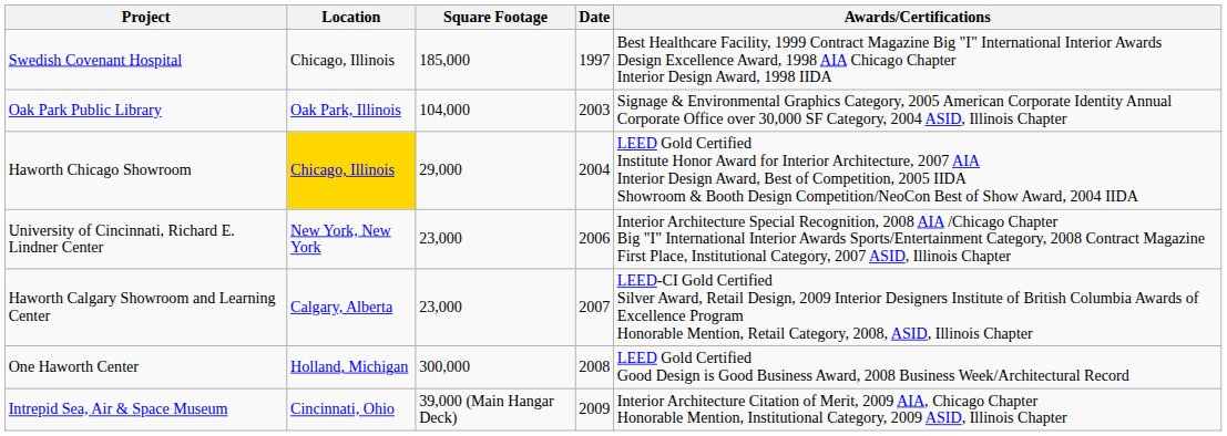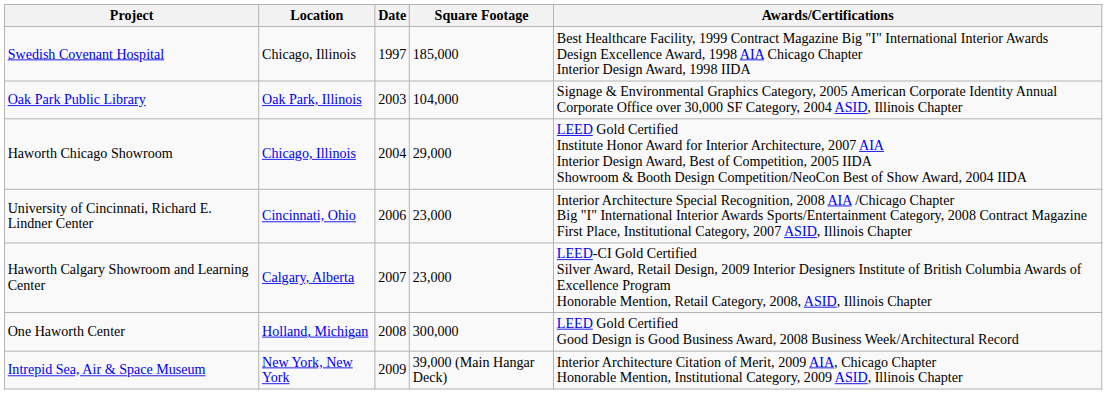 <table class="wikitable">
 <tr>
 <th>Project</th>
 <th>Location</th>
+<th>Date</th>
 <th>Square Footage</th>
-<th>Date</th>
 <th>Awards/Certifications</th>
 </tr>
 <tr>
 <td><a href='#'>Swedish Covenant Hospital</a></td>
 <td>Chicago, Illinois</td>
+<td>1997</td>
 <td>185,000</td>
-<td>1997</td>
 <td>Best Healthcare Facility, 1999  Contract Magazine Big "I" International Interior Awards<br>Design Excellence Award, 1998  <a href='#'>AIA</a> Chicago Chapter<br>Interior Design Award, 1998  IIDA</td>
 </tr>
 <tr>
 <td><a href='#'>Oak Park Public Library</a></td>
 <td><a href='#'>Oak Park, Illinois</a></td>
+<td>2003</td>
 <td>104,000</td>
-<td>2003</td>
 <td>Signage & Environmental Graphics Category, 2005 American Corporate Identity Annual<br>Corporate Office over 30,000 SF Category, 2004 <a href='#'>ASID</a>, Illinois Chapter</td>
 </tr>
 <tr>
 <td>Haworth Chicago Showroom</td>
-<td style="background: gold;"><a href='#'>Chicago, Illinois</a></td>
+<td><a href='#'>Chicago, Illinois</a></td>
+<td>2004</td>
 <td>29,000</td>
-<td>2004</td>
 <td><a href='#'>LEED</a> Gold Certified<br>Institute Honor Award for Interior Architecture, 2007  <a href='#'>AIA</a><br>Interior Design Award, Best of Competition, 2005  IIDA <br>Showroom & Booth Design Competition/NeoCon Best of Show Award, 2004  IIDA</td>
 </tr>
 <tr>
 <td>University of Cincinnati, Richard E. Lindner Center</td>
-<td><a href='#'>New York, New York</a></td>
+<td><a href='#'>Cincinnati, Ohio</a></td>
+<td>2006</td>
 <td>23,000</td>
-<td>2006</td>
 <td>Interior Architecture Special Recognition, 2008 <a href='#'>AIA</a> /Chicago Chapter<br>Big "I" International Interior Awards Sports/Entertainment Category, 2008 Contract Magazine<br>First Place, Institutional Category, 2007 <a href='#'>ASID</a>, Illinois Chapter</td>
 </tr>
 <tr>
 <td>Haworth Calgary Showroom and Learning Center</td>
 <td><a href='#'>Calgary, Alberta</a></td>
+<td>2007</td>
 <td>23,000</td>
-<td>2007</td>
 <td><a href='#'>LEED</a>-CI Gold Certified<br>Silver Award, Retail Design, 2009 Interior Designers Institute of British Columbia Awards of Excellence Program<br>Honorable Mention, Retail Category, 2008, <a href='#'>ASID</a>, Illinois Chapter</td>
 </tr>
 <tr>
 <td>One Haworth Center</td>
 <td><a href='#'>Holland, Michigan</a></td>
+<td>2008</td>
 <td>300,000</td>
-<td>2008</td>
 <td><a href='#'>LEED</a> Gold Certified<br>Good Design is Good Business Award, 2008  Business Week/Architectural Record</td>
 </tr>
 <tr>
 <td><a href='#'>Intrepid Sea, Air & Space Museum</a></td>
-<td><a href='#'>Cincinnati, Ohio</a></td>
+<td><a href='#'>New York, New York</a></td>
+<td>2009</td>
 <td>39,000 (Main Hangar Deck)</td>
-<td>2009</td>
 <td>Interior Architecture Citation of Merit, 2009  <a href='#'>AIA</a>, Chicago Chapter<br>Honorable Mention, Institutional Category, 2009  <a href='#'>ASID</a>, Illinois Chapter</td>
 </tr>
 </table>
